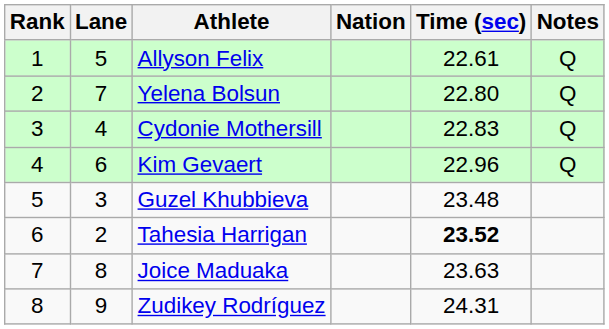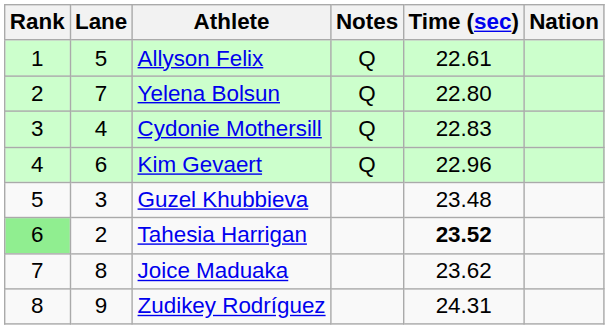 <table class="wikitable sortable" style="text-align:center">
 <tr>
 <th>Rank</th>
 <th>Lane</th>
 <th>Athlete</th>
+<th>Notes</th>
+<th>Time (<a href='#'>sec</a>)</th>
 <th>Nation</th>
-<th>Time (<a href='#'>sec</a>)</th>
-<th>Notes</th>
 </tr>
 <tr bgcolor=ccffcc>
 <td>1</td>
 <td>5</td>
 <td align="left"><a href='#'>Allyson Felix</a></td>
+<td>Q</td>
+<td>22.61</td>
 <td align=left></td>
-<td>22.61</td>
-<td>Q</td>
 </tr>
 <tr bgcolor=ccffcc>
 <td>2</td>
 <td>7</td>
 <td align="left"><a href='#'>Yelena Bolsun</a></td>
+<td>Q</td>
+<td>22.80</td>
 <td align=left></td>
-<td>22.80</td>
-<td>Q</td>
 </tr>
 <tr bgcolor=ccffcc>
 <td>3</td>
 <td>4</td>
 <td align="left"><a href='#'>Cydonie Mothersill</a></td>
+<td>Q</td>
+<td>22.83</td>
 <td align=left></td>
-<td>22.83</td>
-<td>Q</td>
 </tr>
 <tr bgcolor=ccffcc>
 <td>4</td>
 <td>6</td>
 <td align="left"><a href='#'>Kim Gevaert</a></td>
+<td>Q</td>
+<td>22.96</td>
 <td align=left></td>
-<td>22.96</td>
-<td>Q</td>
 </tr>
 <tr>
 <td>5</td>
 <td>3</td>
 <td align="left"><a href='#'>Guzel Khubbieva</a></td>
+<td></td>
+<td>23.48</td>
 <td align=left></td>
-<td>23.48</td>
-<td></td>
 </tr>
 <tr>
-<td>6</td>
+<td style="background: lightgreen;">6</td>
 <td>2</td>
 <td align="left"><a href='#'>Tahesia Harrigan</a></td>
+<td></td>
+<td><strong>23.52</strong></td>
 <td align=left></td>
-<td><strong>23.52</strong></td>
-<td></td>
 </tr>
 <tr>
 <td>7</td>
 <td>8</td>
 <td align="left"><a href='#'>Joice Maduaka</a></td>
+<td></td>
+<td>23.62</td>
 <td align=left></td>
-<td>23.63</td>
-<td></td>
 </tr>
 <tr>
 <td>8</td>
 <td>9</td>
 <td align="left"><a href='#'>Zudikey Rodríguez</a></td>
+<td></td>
+<td>24.31</td>
 <td align=left></td>
-<td>24.31</td>
-<td></td>
 </tr>
 </table>
